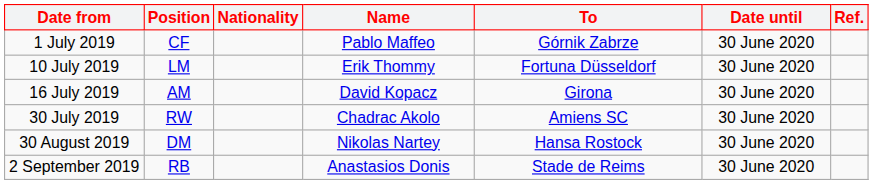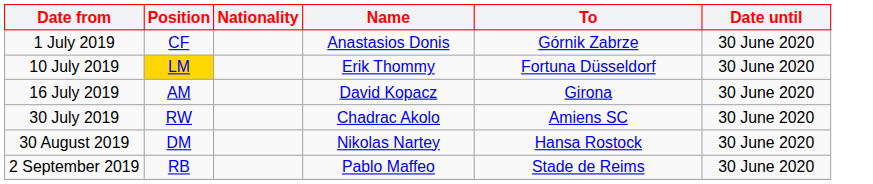 <table class="wikitable"  style="text-align:center; font-size:90%; ">
 <tr>
 <th style="background:#F2F3F4; color:#FF0000; border:1px solid #FF0000; width:120px;">Date from</th>
 <th style="background:#F2F3F4; color:#FF0000; border:1px solid #FF0000; width:50px;">Position</th>
 <th style="background:#F2F3F4; color:#FF0000; border:1px solid #FF0000; width:50px;">Nationality</th>
 <th style="background:#F2F3F4; color:#FF0000; border:1px solid #FF0000; width:150px;">Name</th>
 <th style="background:#F2F3F4; color:#FF0000; border:1px solid #FF0000; width:200px;">To</th>
 <th style="background:#F2F3F4; color:#FF0000; border:1px solid #FF0000; width:110px;">Date until</th>
-<th style="background:#F2F3F4; color:#FF0000; border:1px solid #FF0000; width:25px;">Ref.</th>
 </tr>
 <tr>
 <td>1 July 2019</td>
 <td><a href='#'>CF</a></td>
 <td></td>
-<td><a href='#'>Pablo Maffeo</a></td>
+<td><a href='#'>Anastasios Donis</a></td>
 <td> <a href='#'>Górnik Zabrze</a></td>
 <td>30 June 2020</td>
-<td></td>
 </tr>
 <tr>
 <td>10 July 2019</td>
-<td><a href='#'>LM</a></td>
+<td style="background: gold;"><a href='#'>LM</a></td>
 <td></td>
 <td><a href='#'>Erik Thommy</a></td>
 <td> <a href='#'>Fortuna Düsseldorf</a></td>
 <td>30 June 2020</td>
-<td></td>
 </tr>
 <tr>
 <td>16 July 2019</td>
 <td><a href='#'>AM</a></td>
 <td></td>
 <td><a href='#'>David Kopacz</a></td>
 <td> <a href='#'>Girona</a></td>
 <td>30 June 2020</td>
-<td></td>
 </tr>
 <tr>
 <td>30 July 2019</td>
 <td><a href='#'>RW</a></td>
 <td></td>
 <td><a href='#'>Chadrac Akolo</a></td>
 <td> <a href='#'>Amiens SC</a></td>
 <td>30 June 2020</td>
-<td></td>
 </tr>
 <tr>
 <td>30 August 2019</td>
 <td><a href='#'>DM</a></td>
 <td></td>
 <td><a href='#'>Nikolas Nartey</a></td>
 <td> <a href='#'>Hansa Rostock</a></td>
 <td>30 June 2020</td>
-<td></td>
 </tr>
 <tr>
 <td>2 September 2019</td>
 <td><a href='#'>RB</a></td>
 <td></td>
-<td><a href='#'>Anastasios Donis</a></td>
+<td><a href='#'>Pablo Maffeo</a></td>
 <td> <a href='#'>Stade de Reims</a></td>
 <td>30 June 2020</td>
-<td></td>
 </tr>
 </table>
